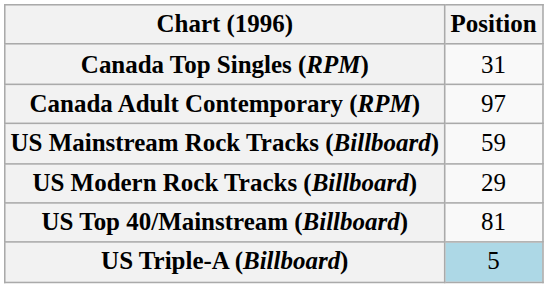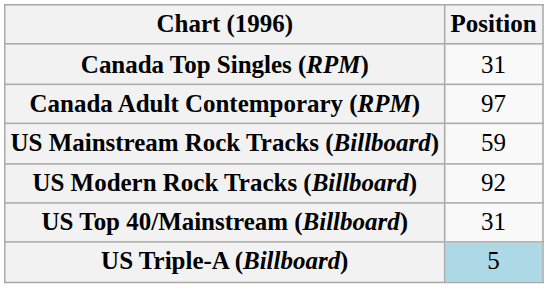 <table class="wikitable sortable plainrowheaders" style="text-align:center">
 <tr>
 <th>Chart (1996)</th>
 <th>Position</th>
 </tr>
 <tr>
 <th scope="row">Canada Top Singles (<em>RPM</em>)</th>
 <td>31</td>
 </tr>
 <tr>
 <th scope="row">Canada Adult Contemporary (<em>RPM</em>)</th>
 <td>97</td>
 </tr>
 <tr>
 <th scope="row">US Mainstream Rock Tracks (<em>Billboard</em>)</th>
 <td>59</td>
 </tr>
 <tr>
 <th scope="row">US Modern Rock Tracks (<em>Billboard</em>)</th>
-<td>29</td>
+<td>92</td>
 </tr>
 <tr>
 <th scope="row">US Top 40/Mainstream (<em>Billboard</em>)</th>
-<td>81</td>
+<td>31</td>
 </tr>
 <tr>
 <th scope="row">US Triple-A (<em>Billboard</em>)</th>
 <td style="background: lightblue;">5</td>
 </tr>
 </table>
